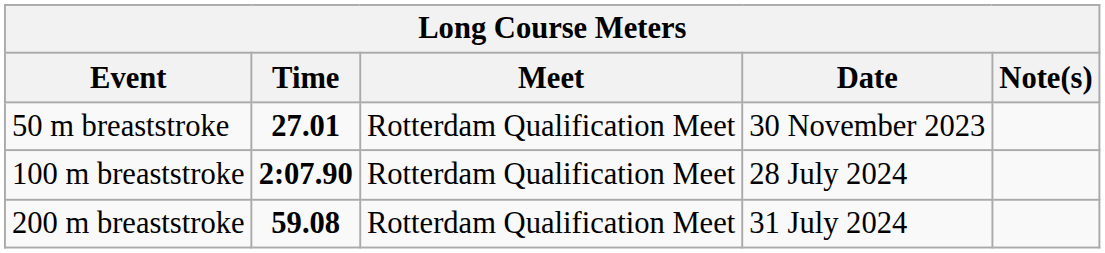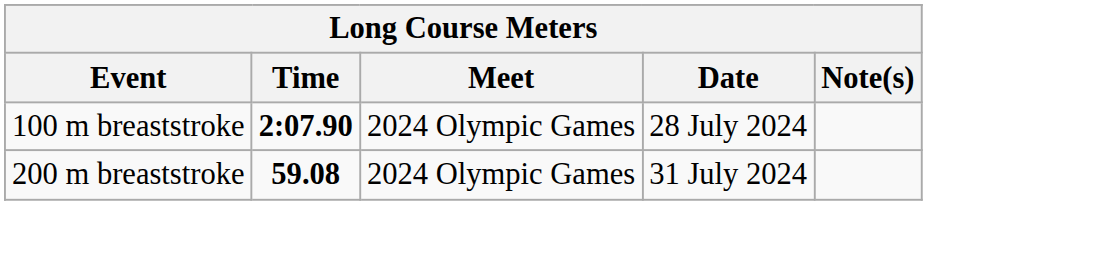 <table class="wikitable">
 <tr style="background:#eee;">
 <th colspan="5">Long Course Meters</th>
 </tr>
 <tr style="background:#eee;">
 <th>Event</th>
 <th>Time</th>
 <th>Meet</th>
 <th>Date</th>
 <th>Note(s)</th>
 </tr>
 <tr>
-<td>50 m breaststroke</td>
-<td style="text-align:center;"><strong>27.01</strong></td>
-<td>Rotterdam Qualification Meet</td>
-<td>30 November 2023</td>
-<td></td>
-</tr>
-<tr>
 <td>100 m breaststroke</td>
 <td style="text-align:center;"><strong>2:07.90</strong></td>
-<td>Rotterdam Qualification Meet</td>
+<td>2024 Olympic Games</td>
 <td>28 July 2024</td>
 <td></td>
 </tr>
 <tr>
 <td>200 m breaststroke</td>
 <td style="text-align:center;"><strong>59.08</strong></td>
-<td>Rotterdam Qualification Meet</td>
+<td>2024 Olympic Games</td>
 <td>31 July 2024</td>
 <td></td>
 </tr>
 </table>
